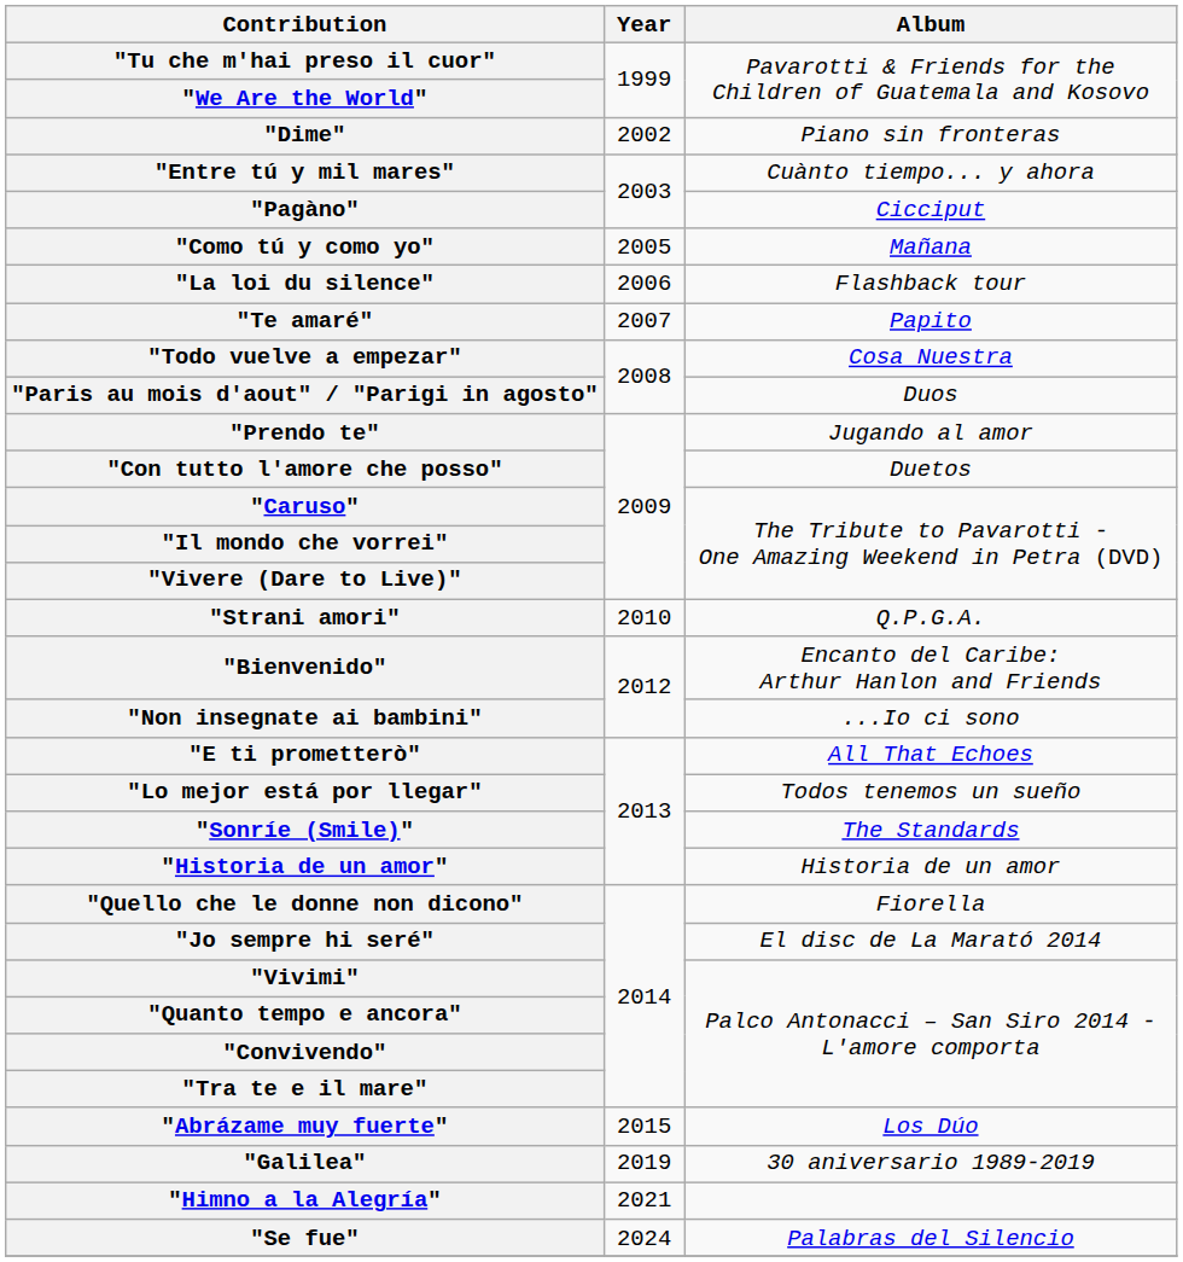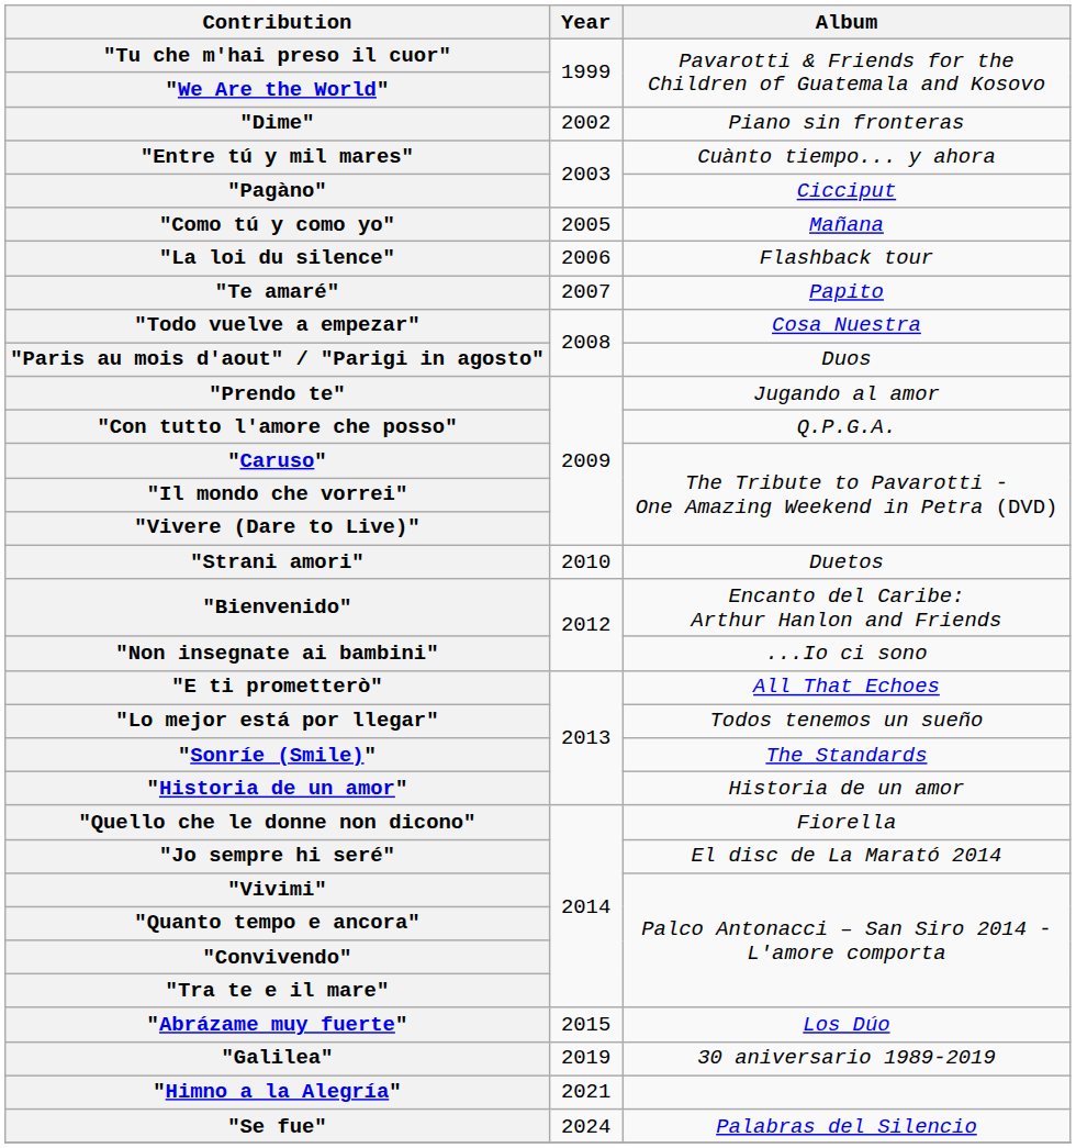 <table class="wikitable plainrowheaders" style="text-align:center;" border="1">
 <tr>
 <th scope="col">Contribution</th>
 <th scope="col" style="width:40px;">Year</th>
 <th scope="col" style="width:275px;">Album</th>
 </tr>
 <tr>
 <th scope="row">"Tu che m'hai preso il cuor"<br></th>
 <td rowspan="2">1999</td>
 <td rowspan="2"><em>Pavarotti & Friends for the<br>Children of Guatemala and Kosovo</em></td>
 </tr>
 <tr>
 <th scope="row">"<a href='#'>We Are the World</a>"<br></th>
 </tr>
 <tr>
 <th scope="row">"Dime"<br></th>
 <td>2002</td>
 <td><em>Piano sin fronteras</em></td>
 </tr>
 <tr>
 <th scope="row">"Entre tú y mil mares"<br></th>
 <td rowspan="2">2003</td>
 <td><em>Cuànto tiempo... y ahora</em></td>
 </tr>
 <tr>
 <th scope="row">"Pagàno"<br></th>
 <td><em><a href='#'>Cicciput</a></em></td>
 </tr>
 <tr>
 <th scope="row">"Como tú y como yo"<br></th>
 <td>2005</td>
 <td><em><a href='#'>Mañana</a></em></td>
 </tr>
 <tr>
 <th scope="row">"La loi du silence"<br></th>
 <td>2006</td>
 <td><em>Flashback tour</em> </td>
 </tr>
 <tr>
 <th scope="row">"Te amaré"<br></th>
 <td>2007</td>
 <td><em><a href='#'>Papito</a></em></td>
 </tr>
 <tr>
 <th scope="row">"Todo vuelve a empezar"<br></th>
 <td rowspan="2">2008</td>
 <td><em><a href='#'>Cosa Nuestra</a></em></td>
 </tr>
 <tr>
 <th scope="row">"Paris au mois d'aout" / "Parigi in agosto"<br></th>
 <td><em>Duos</em></td>
 </tr>
 <tr>
 <th scope="row">"Prendo te"<br></th>
 <td rowspan="5">2009</td>
 <td><em>Jugando al amor</em></td>
 </tr>
 <tr>
 <th scope="row">"Con tutto l'amore che posso"<br></th>
-<td><em>Duetos</em></td>
+<td><em>Q.P.G.A.</em></td>
 </tr>
 <tr>
 <th scope="row">"<a href='#'>Caruso</a>"<br></th>
 <td rowspan="3"><em>The Tribute to Pavarotti -<br>One Amazing Weekend in Petra</em> (DVD)</td>
 </tr>
 <tr>
 <th scope="row">"Il mondo che vorrei"<br></th>
 </tr>
 <tr>
 <th scope="row">"Vivere (Dare to Live)"<br></th>
 </tr>
 <tr>
 <th scope="row">"Strani amori"<br></th>
 <td>2010</td>
-<td><em>Q.P.G.A.</em></td>
+<td><em>Duetos</em></td>
 </tr>
 <tr>
 <th scope="row">"Bienvenido"<br></th>
 <td rowspan="2">2012</td>
 <td><em>Encanto del Caribe:<br>Arthur Hanlon and Friends</em></td>
 </tr>
 <tr>
 <th scope="row">"Non insegnate ai bambini" </th>
 <td><em>...Io ci sono</em></td>
 </tr>
 <tr>
 <th scope="row">"E ti prometterò"<br></th>
 <td rowspan="4">2013</td>
 <td><em><a href='#'>All That Echoes</a></em></td>
 </tr>
 <tr>
 <th scope="row">"Lo mejor está por llegar"<br></th>
 <td><em>Todos tenemos un sueño</em></td>
 </tr>
 <tr>
 <th scope="row">"<a href='#'>Sonríe (Smile)</a>"<br></th>
 <td><em><a href='#'>The Standards</a></em></td>
 </tr>
 <tr>
 <th scope="row">"<a href='#'>Historia de un amor</a>"<br></th>
 <td><em>Historia de un amor</em></td>
 </tr>
 <tr>
 <th scope="row">"Quello che le donne non dicono"<br></th>
 <td rowspan="6">2014</td>
 <td><em>Fiorella</em></td>
 </tr>
 <tr>
 <th scope="row">"Jo sempre hi seré"</th>
 <td><em>El disc de La Marató 2014</em></td>
 </tr>
 <tr>
 <th scope="row">"Vivimi"<br></th>
 <td rowspan="4"><em>Palco Antonacci – San Siro 2014 - L'amore comporta</em></td>
 </tr>
 <tr>
 <th scope="row">"Quanto tempo e ancora"<br></th>
 </tr>
 <tr>
 <th scope="row">"Convivendo"<br></th>
 </tr>
 <tr>
 <th scope="row">"Tra te e il mare"<br></th>
 </tr>
 <tr>
 <th scope="row">"<a href='#'>Abrázame muy fuerte</a>"<br></th>
 <td>2015</td>
 <td><em><a href='#'>Los Dúo</a></em></td>
 </tr>
 <tr>
 <th scope="row">"Galilea"<br></th>
 <td>2019</td>
 <td><em>30 aniversario 1989-2019</em></td>
 </tr>
 <tr>
 <th scope="row">"<a href='#'>Himno a la Alegría</a>"<br></th>
 <td>2021</td>
 <td></td>
 </tr>
 <tr>
 <th scope="row">"Se fue"<br></th>
 <td>2024</td>
 <td><em><a href='#'>Palabras del Silencio</a></em></td>
 </tr>
 <tr>
 </tr>
 </table>
